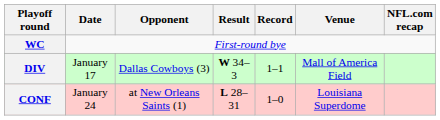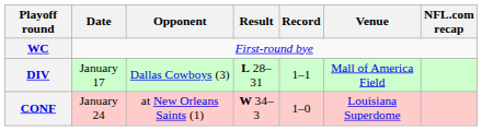 <table class="wikitable" style="text-align:center">
 <tr>
 <th>Playoff round</th>
 <th>Date</th>
 <th>Opponent</th>
 <th>Result</th>
 <th>Record</th>
 <th>Venue</th>
 <th>NFL.com<br>recap</th>
 </tr>
 <tr>
 <th><a href='#'>WC</a></th>
 <td colspan="8"><em><a href='#'>First-round bye</a></em></td>
 </tr>
 <tr style="background:#cfc">
 <th><a href='#'>DIV</a></th>
 <td>January 17</td>
 <td><a href='#'>Dallas Cowboys</a> (3)</td>
-<td><strong>W</strong> 34–3</td>
+<td><strong>L</strong> 28–31 </td>
 <td>1–1</td>
 <td><a href='#'>Mall of America Field</a></td>
 <td></td>
 </tr>
 <tr style="background:#fcc">
 <th><a href='#'>CONF</a></th>
 <td>January 24</td>
 <td>at <a href='#'>New Orleans Saints</a> (1)</td>
-<td><strong>L</strong> 28–31 </td>
+<td><strong>W</strong> 34–3</td>
 <td>1–0</td>
 <td><a href='#'>Louisiana Superdome</a></td>
 <td></td>
 </tr>
 </table>
